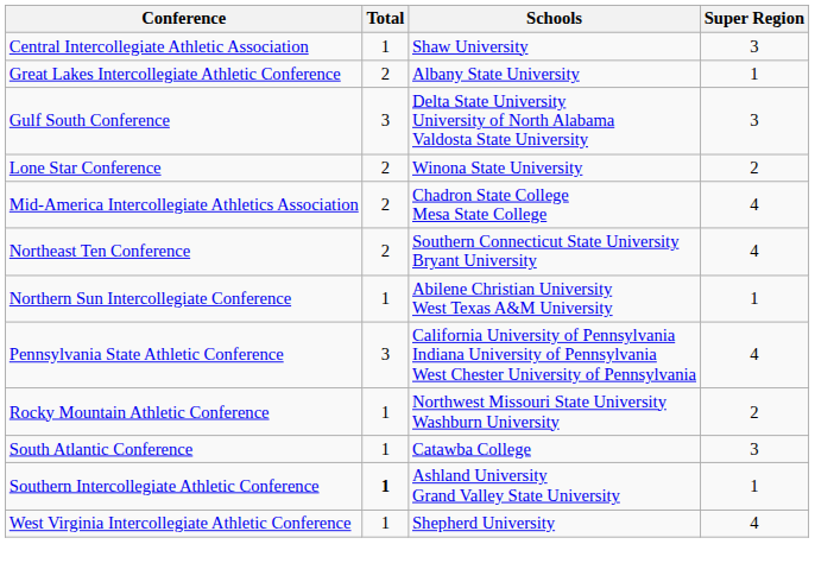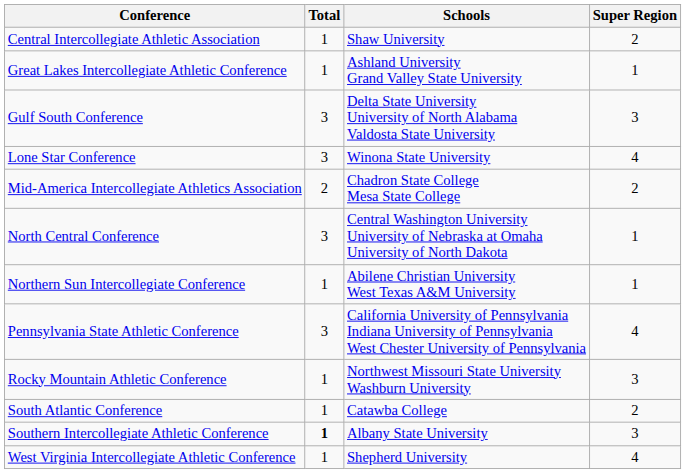 <table class="wikitable sortable">
 <tr>
 <th>Conference</th>
 <th>Total</th>
 <th class="unsortable">Schools</th>
 <th>Super Region</th>
 </tr>
 <tr>
 <td><a href='#'>Central Intercollegiate Athletic Association</a></td>
 <td align=center>1</td>
 <td><a href='#'>Shaw University</a></td>
-<td align=center>3</td>
+<td align=center>2</td>
 </tr>
 <tr>
 <td><a href='#'>Great Lakes Intercollegiate Athletic Conference</a></td>
-<td align=center>2</td>
-<td><a href='#'>Albany State University</a></td>
+<td align=center>1</td>
+<td><a href='#'>Ashland University</a><br><a href='#'>Grand Valley State University</a></td>
 <td align=center>1</td>
 </tr>
 <tr>
 <td><a href='#'>Gulf South Conference</a></td>
 <td align=center>3</td>
 <td><a href='#'>Delta State University</a><br><a href='#'>University of North Alabama</a><br><a href='#'>Valdosta State University</a></td>
 <td align=center>3</td>
 </tr>
 <tr>
 <td><a href='#'>Lone Star Conference</a></td>
-<td align=center>2</td>
+<td align=center>3</td>
 <td><a href='#'>Winona State University</a></td>
-<td align=center>2</td>
+<td align=center>4</td>
 </tr>
 <tr>
 <td><a href='#'>Mid-America Intercollegiate Athletics Association</a></td>
 <td align=center>2</td>
 <td><a href='#'>Chadron State College</a><br><a href='#'>Mesa State College</a></td>
-<td align=center>4</td>
+<td align=center>2</td>
 </tr>
 <tr>
-<td><a href='#'>Northeast Ten Conference</a></td>
-<td align=center>2</td>
-<td><a href='#'>Southern Connecticut State University</a><br><a href='#'>Bryant University</a></td>
-<td align=center>4</td>
+<td><a href='#'>North Central Conference</a></td>
+<td align=center>3</td>
+<td><a href='#'>Central Washington University</a><br><a href='#'>University of Nebraska at Omaha</a><br><a href='#'>University of North Dakota</a></td>
+<td align=center>1</td>
 </tr>
 <tr>
 <td><a href='#'>Northern Sun Intercollegiate Conference</a></td>
 <td align=center>1</td>
 <td><a href='#'>Abilene Christian University</a><br><a href='#'>West Texas A&M University</a></td>
 <td align=center>1</td>
 </tr>
 <tr>
 <td><a href='#'>Pennsylvania State Athletic Conference</a></td>
 <td align=center>3</td>
 <td><a href='#'>California University of Pennsylvania</a><br><a href='#'>Indiana University of Pennsylvania</a><br><a href='#'>West Chester University of Pennsylvania</a></td>
 <td align=center>4</td>
 </tr>
 <tr>
 <td><a href='#'>Rocky Mountain Athletic Conference</a></td>
 <td align=center>1</td>
 <td><a href='#'>Northwest Missouri State University</a><br><a href='#'>Washburn University</a></td>
-<td align=center>2</td>
+<td align=center>3</td>
 </tr>
 <tr>
 <td><a href='#'>South Atlantic Conference</a></td>
 <td align=center>1</td>
 <td><a href='#'>Catawba College</a></td>
-<td align=center>3</td>
+<td align=center>2</td>
 </tr>
 <tr>
 <td><a href='#'>Southern Intercollegiate Athletic Conference</a></td>
 <td align=center><strong>1</strong></td>
-<td><a href='#'>Ashland University</a><br><a href='#'>Grand Valley State University</a></td>
-<td align=center>1</td>
+<td><a href='#'>Albany State University</a></td>
+<td align=center>3</td>
 </tr>
 <tr>
 <td><a href='#'>West Virginia Intercollegiate Athletic Conference</a></td>
 <td align=center>1</td>
 <td><a href='#'>Shepherd University</a></td>
 <td align=center>4</td>
 </tr>
 </table>
